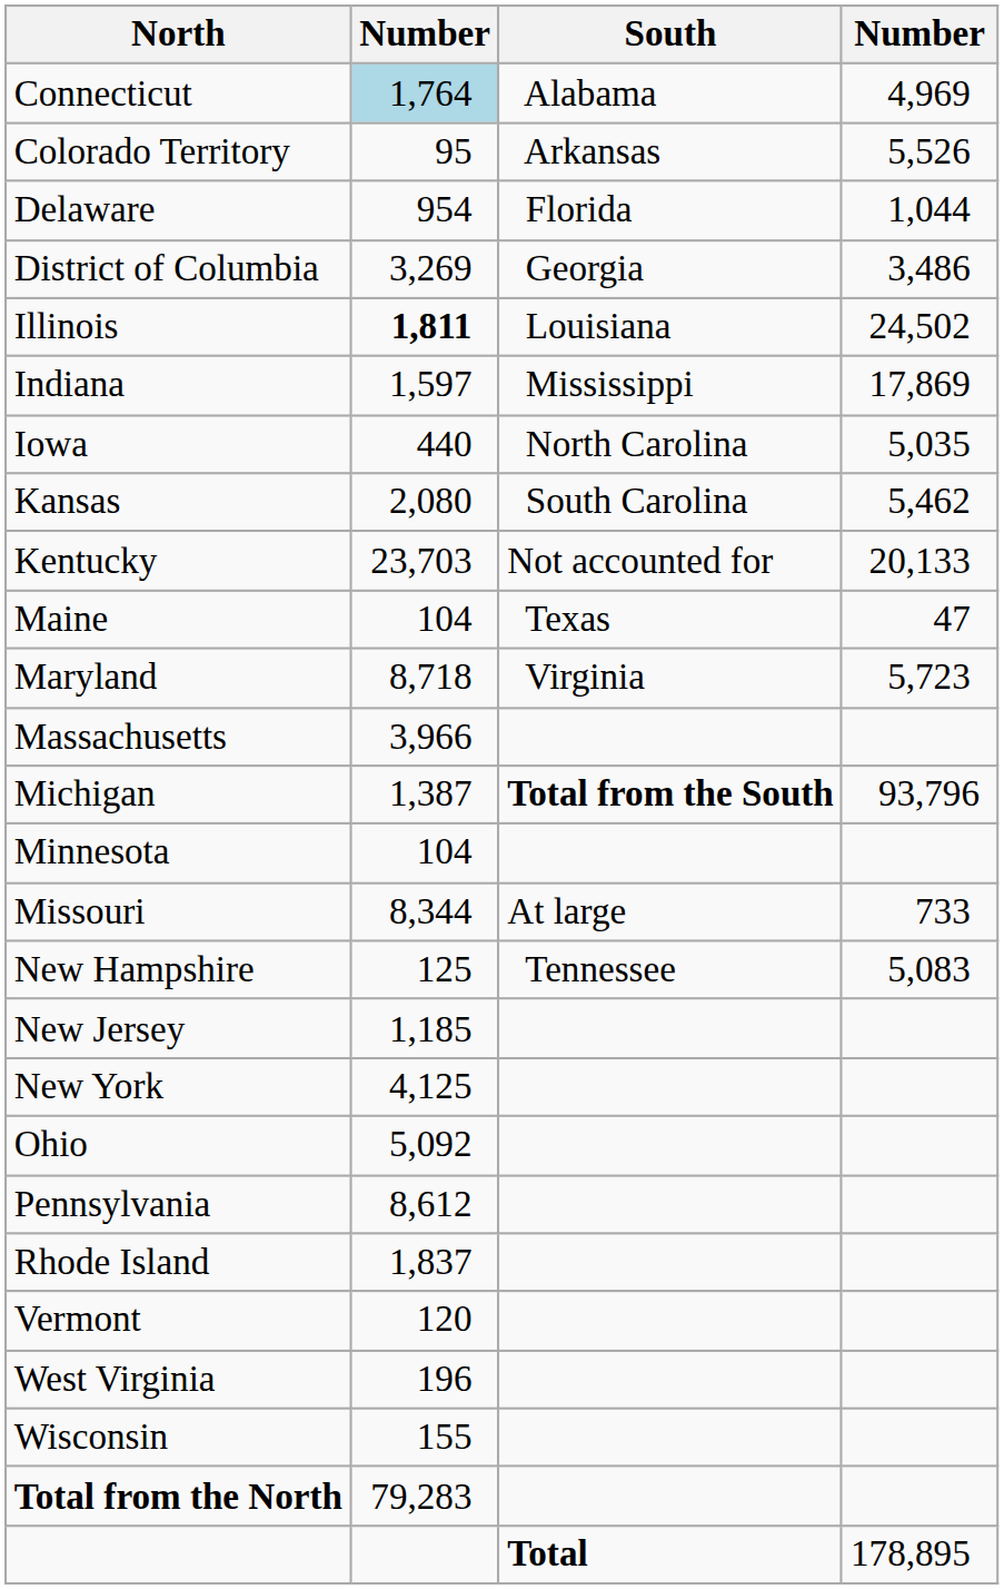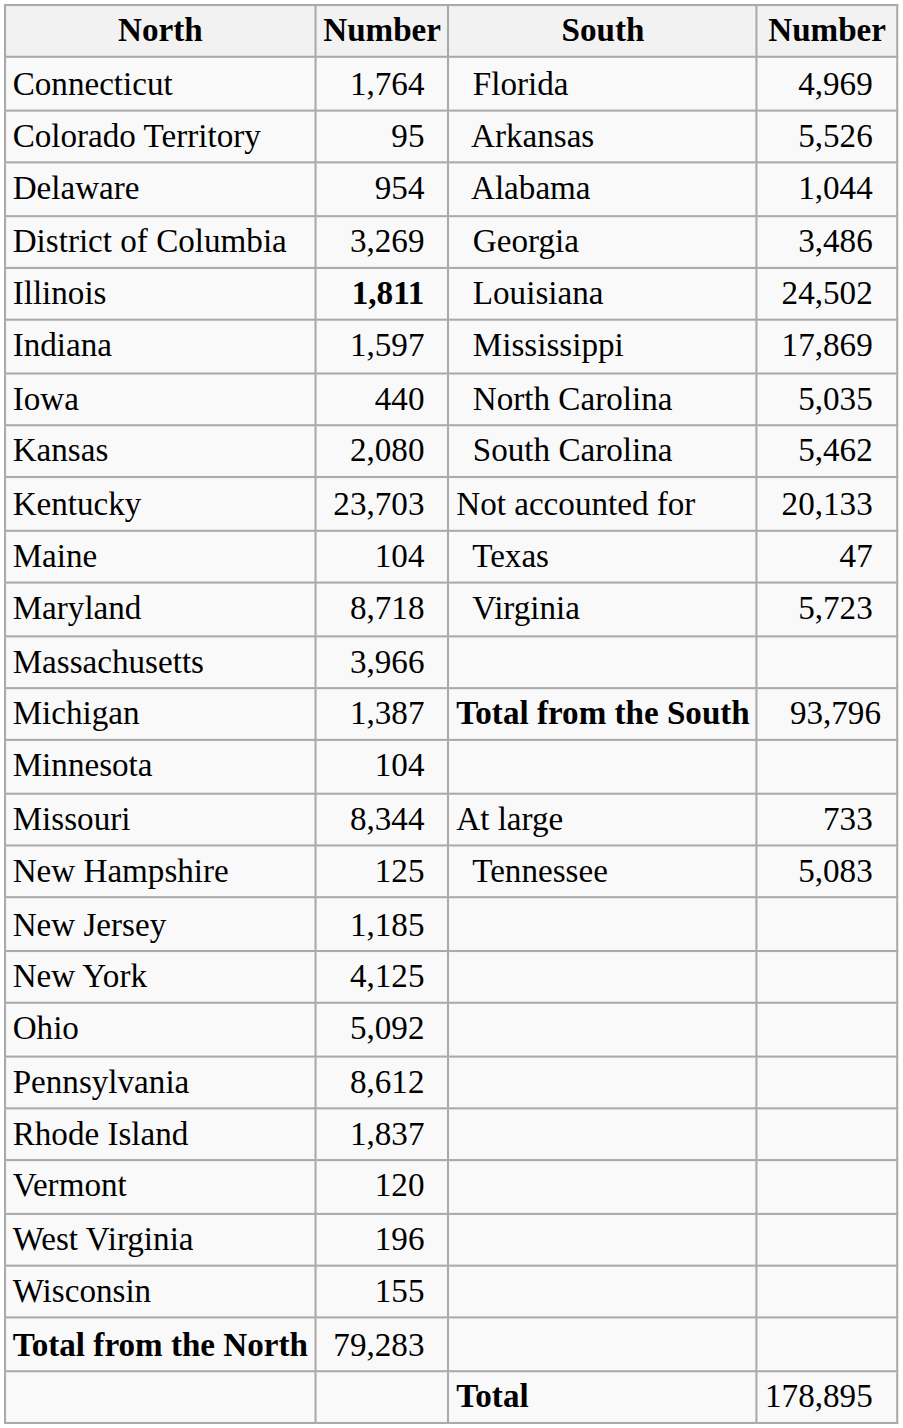 <table class="wikitable">
 <tr>
 <th>North</th>
 <th>Number</th>
 <th>South</th>
 <th>Number</th>
 </tr>
 <tr>
 <td>Connecticut</td>
-<td align=right style="background: lightblue;">1,764  </td>
-<td>  Alabama</td>
+<td align=right>1,764  </td>
+<td>  Florida</td>
 <td align=right>4,969  </td>
 </tr>
 <tr>
 <td>Colorado Territory</td>
 <td align=right>95  </td>
 <td>  Arkansas</td>
 <td align=right>5,526  </td>
 </tr>
 <tr>
 <td>Delaware</td>
 <td align=right>954  </td>
-<td>  Florida</td>
+<td>  Alabama</td>
 <td align=right>1,044  </td>
 </tr>
 <tr>
 <td>District of Columbia</td>
 <td align=right>3,269  </td>
 <td>  Georgia</td>
 <td align=right>3,486  </td>
 </tr>
 <tr>
 <td>Illinois</td>
 <td align=right><strong>1,811  </strong></td>
 <td>  Louisiana</td>
 <td align=right>24,502  </td>
 </tr>
 <tr>
 <td>Indiana</td>
 <td align=right>1,597  </td>
 <td>  Mississippi</td>
 <td align=right>17,869  </td>
 </tr>
 <tr>
 <td>Iowa</td>
 <td align=right>440  </td>
 <td>  North Carolina</td>
 <td align=right>5,035  </td>
 </tr>
 <tr>
 <td>Kansas</td>
 <td align=right>2,080  </td>
 <td>  South Carolina</td>
 <td align=right>5,462  </td>
 </tr>
 <tr>
 <td>Kentucky</td>
 <td align=right>23,703  </td>
 <td>Not accounted for</td>
 <td align=right>20,133  </td>
 </tr>
 <tr>
 <td>Maine</td>
 <td align=right>104  </td>
 <td>  Texas</td>
 <td align=right>47  </td>
 </tr>
 <tr>
 <td>Maryland</td>
 <td align=right>8,718  </td>
 <td>  Virginia</td>
 <td align=right>5,723  </td>
 </tr>
 <tr>
 <td>Massachusetts</td>
 <td align=right>3,966  </td>
 <td></td>
 <td></td>
 </tr>
 <tr>
 <td>Michigan</td>
 <td align=right>1,387  </td>
 <td><strong>Total from the South</strong></td>
 <td align=right>93,796 </td>
 </tr>
 <tr>
 <td>Minnesota</td>
 <td align=right>104  </td>
 <td></td>
 <td></td>
 </tr>
 <tr>
 <td>Missouri</td>
 <td align=right>8,344  </td>
 <td>At large</td>
 <td align=right>733  </td>
 </tr>
 <tr>
 <td>New Hampshire</td>
 <td align=right>125  </td>
 <td>  Tennessee</td>
 <td align=right>5,083  </td>
 </tr>
 <tr>
 <td>New Jersey</td>
 <td align=right>1,185  </td>
 <td></td>
 <td></td>
 </tr>
 <tr>
 <td>New York</td>
 <td align=right>4,125  </td>
 <td></td>
 <td></td>
 </tr>
 <tr>
 <td>Ohio</td>
 <td align=right>5,092  </td>
 <td></td>
 <td></td>
 </tr>
 <tr>
 <td>Pennsylvania</td>
 <td align=right>8,612  </td>
 <td></td>
 <td></td>
 </tr>
 <tr>
 <td>Rhode Island</td>
 <td align=right>1,837  </td>
 <td></td>
 <td></td>
 </tr>
 <tr>
 <td>Vermont</td>
 <td align=right>120  </td>
 <td></td>
 <td></td>
 </tr>
 <tr>
 <td>West Virginia</td>
 <td align=right>196  </td>
 <td></td>
 <td></td>
 </tr>
 <tr>
 <td>Wisconsin</td>
 <td align=right>155  </td>
 <td></td>
 <td></td>
 </tr>
 <tr>
 <td><strong>Total from the North</strong></td>
 <td align=right>79,283  </td>
 <td></td>
 <td></td>
 </tr>
 <tr>
 <td></td>
 <td></td>
 <td><strong>Total</strong></td>
 <td align=right>178,895  </td>
 </tr>
 </table>
